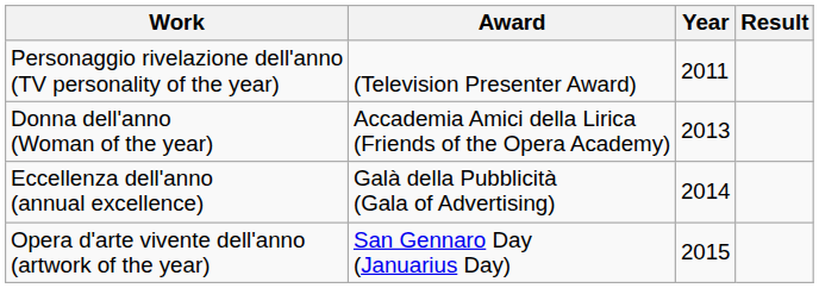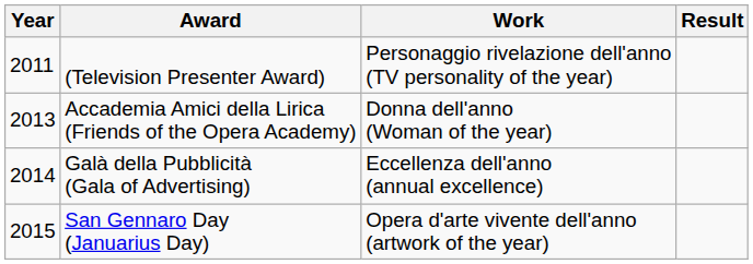 <table class="wikitable sortable">
 <tr>
+<th>Year</th>
+<th>Award</th>
 <th>Work</th>
-<th>Award</th>
-<th>Year</th>
 <th>Result</th>
 </tr>
 <tr>
+<td>2011</td>
+<td><br> (Television Presenter Award)</td>
 <td>Personaggio rivelazione dell'anno<br> (TV personality of the year)</td>
-<td><br> (Television Presenter Award)</td>
-<td>2011</td>
 <td></td>
 </tr>
 <tr>
+<td>2013</td>
+<td>Accademia Amici della Lirica<br> (Friends of the Opera Academy)</td>
 <td>Donna dell'anno<br> (Woman of the year)</td>
-<td>Accademia Amici della Lirica<br> (Friends of the Opera Academy)</td>
-<td>2013</td>
 <td></td>
 </tr>
 <tr>
+<td>2014</td>
+<td>Galà della Pubblicità<br> (Gala of Advertising)</td>
 <td>Eccellenza dell'anno<br> (annual excellence)</td>
-<td>Galà della Pubblicità<br> (Gala of Advertising)</td>
-<td>2014</td>
 <td></td>
 </tr>
 <tr>
+<td>2015</td>
+<td><a href='#'>San Gennaro</a> Day<br> (<a href='#'>Januarius</a> Day)</td>
 <td>Opera d'arte vivente dell'anno<br> (artwork of the year)</td>
-<td><a href='#'>San Gennaro</a> Day<br> (<a href='#'>Januarius</a> Day)</td>
-<td>2015</td>
 <td></td>
 </tr>
 </table>
